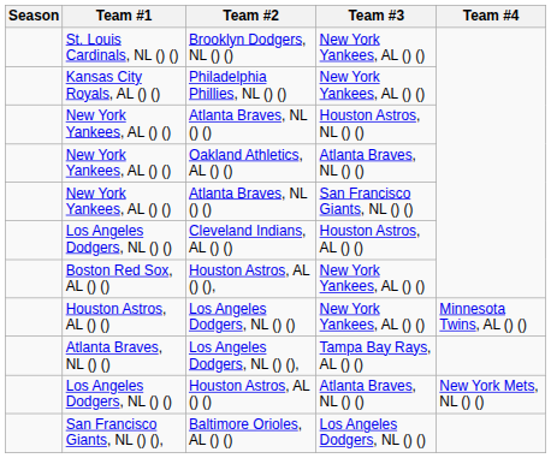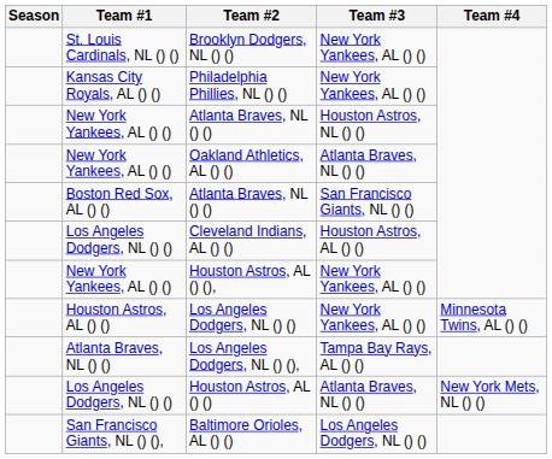 <table class="wikitable">
 <tr>
 <th>Season</th>
 <th>Team #1</th>
 <th>Team #2</th>
 <th>Team #3</th>
 <th>Team #4</th>
 </tr>
 <tr>
 <td></td>
 <td><a href='#'>St. Louis Cardinals</a>, NL () ()</td>
 <td><a href='#'>Brooklyn Dodgers</a>, NL () ()</td>
 <td><a href='#'>New York Yankees</a>, AL () ()</td>
 </tr>
 <tr>
 <td></td>
 <td><a href='#'>Kansas City Royals</a>, AL () ()</td>
 <td><a href='#'>Philadelphia Phillies</a>, NL () ()</td>
 <td><a href='#'>New York Yankees</a>, AL () ()</td>
 </tr>
 <tr>
 <td></td>
 <td><a href='#'>New York Yankees</a>, AL () ()</td>
 <td><a href='#'>Atlanta Braves</a>, NL () ()</td>
 <td><a href='#'>Houston Astros</a>, NL () ()</td>
 </tr>
 <tr>
 <td></td>
 <td><a href='#'>New York Yankees</a>, AL () ()</td>
 <td><a href='#'>Oakland Athletics</a>, AL () ()</td>
 <td><a href='#'>Atlanta Braves</a>, NL () ()</td>
 </tr>
 <tr>
 <td></td>
-<td><a href='#'>New York Yankees</a>, AL () ()</td>
+<td><a href='#'>Boston Red Sox</a>, AL () ()</td>
 <td><a href='#'>Atlanta Braves</a>, NL () ()</td>
 <td><a href='#'>San Francisco Giants</a>, NL () ()</td>
 </tr>
 <tr>
 <td></td>
 <td><a href='#'>Los Angeles Dodgers</a>, NL () ()</td>
 <td><a href='#'>Cleveland Indians</a>, AL () ()</td>
 <td><a href='#'>Houston Astros</a>, AL () ()</td>
 </tr>
 <tr>
 <td></td>
-<td><a href='#'>Boston Red Sox</a>, AL () ()</td>
+<td><a href='#'>New York Yankees</a>, AL () ()</td>
 <td><a href='#'>Houston Astros</a>, AL () (),</td>
 <td><a href='#'>New York Yankees</a>, AL () ()</td>
 </tr>
 <tr>
 <td></td>
 <td><a href='#'>Houston Astros</a>, AL () ()</td>
 <td><a href='#'>Los Angeles Dodgers</a>, NL () ()</td>
 <td><a href='#'>New York Yankees</a>, AL () ()</td>
 <td><a href='#'>Minnesota Twins</a>, AL () ()</td>
 </tr>
 <tr>
 <td></td>
 <td><a href='#'>Atlanta Braves</a>, NL () ()</td>
 <td><a href='#'>Los Angeles Dodgers</a>, NL () (),</td>
 <td><a href='#'>Tampa Bay Rays</a>, AL () ()</td>
 </tr>
 <tr>
 <td></td>
 <td><a href='#'>Los Angeles Dodgers</a>, NL () ()</td>
 <td><a href='#'>Houston Astros</a>, AL () ()</td>
 <td><a href='#'>Atlanta Braves</a>, NL () ()</td>
 <td><a href='#'>New York Mets</a>, NL () ()</td>
 </tr>
 <tr>
 <td></td>
 <td><a href='#'>San Francisco Giants</a>, NL () (),</td>
 <td><a href='#'>Baltimore Orioles</a>, AL () ()</td>
 <td><a href='#'>Los Angeles Dodgers</a>, NL () ()</td>
 </tr>
 </table>
